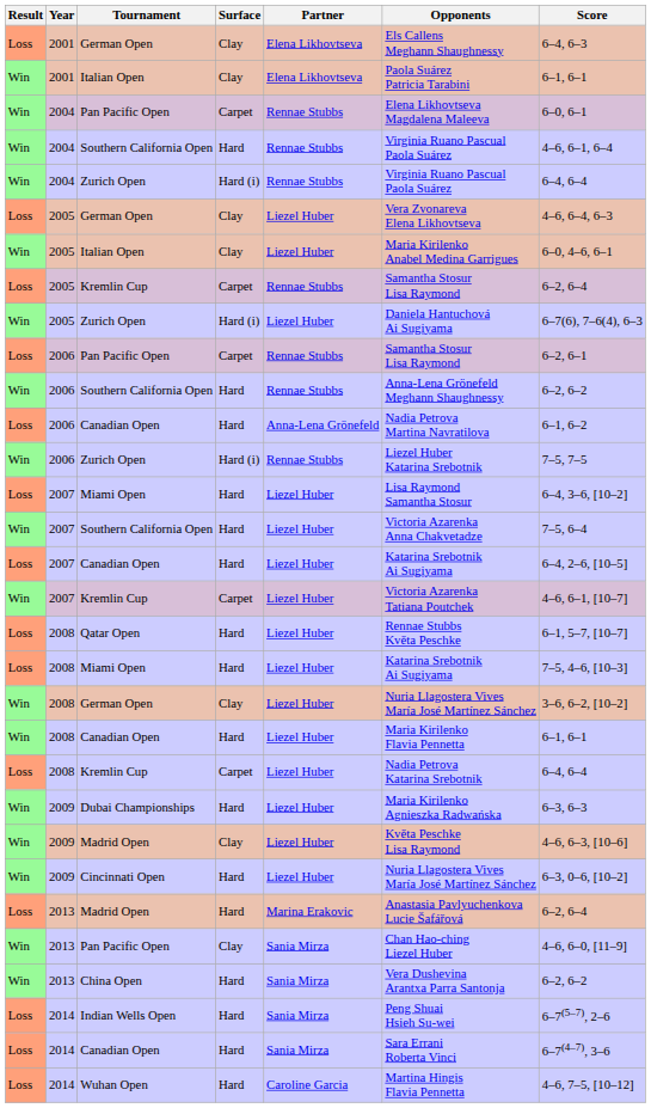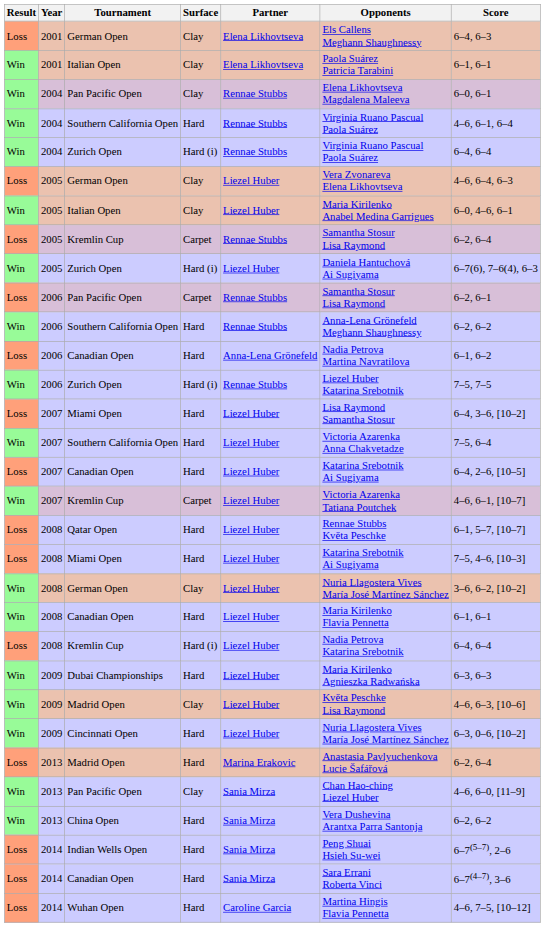 <table class="wikitable sortable">
 <tr>
 <th>Result</th>
 <th><strong>Year</strong></th>
 <th><strong>Tournament</strong></th>
 <th><strong>Surface</strong></th>
 <th><strong>Partner</strong></th>
 <th>Opponents</th>
 <th class=unsortable>Score</th>
 </tr>
 <tr bgcolor=EBC2AF>
 <td bgcolor=FFA07A>Loss</td>
 <td>2001</td>
 <td>German Open</td>
 <td>Clay</td>
 <td> <a href='#'>Elena Likhovtseva</a></td>
 <td> <a href='#'>Els Callens</a> <br>  <a href='#'>Meghann Shaughnessy</a></td>
 <td>6–4, 6–3</td>
 </tr>
 <tr bgcolor=EBC2AF>
 <td bgcolor=#98fb98>Win</td>
 <td>2001</td>
 <td>Italian Open</td>
 <td>Clay</td>
 <td> <a href='#'>Elena Likhovtseva</a></td>
 <td> <a href='#'>Paola Suárez</a> <br>  <a href='#'>Patricia Tarabini</a></td>
 <td>6–1, 6–1</td>
 </tr>
 <tr bgcolor=thistle>
 <td bgcolor=#98fb98>Win</td>
 <td>2004</td>
 <td>Pan Pacific Open</td>
-<td>Carpet</td>
+<td>Clay</td>
 <td> <a href='#'>Rennae Stubbs</a></td>
 <td> <a href='#'>Elena Likhovtseva</a> <br>  <a href='#'>Magdalena Maleeva</a></td>
 <td>6–0, 6–1</td>
 </tr>
 <tr bgcolor=CCCCFF>
 <td bgcolor=#98fb98>Win</td>
 <td>2004</td>
 <td>Southern California Open</td>
 <td>Hard</td>
 <td> <a href='#'>Rennae Stubbs</a></td>
 <td> <a href='#'>Virginia Ruano Pascual</a> <br>  <a href='#'>Paola Suárez</a></td>
 <td>4–6, 6–1, 6–4</td>
 </tr>
 <tr bgcolor=CCCCFF>
 <td bgcolor=#98fb98>Win</td>
 <td>2004</td>
 <td>Zurich Open</td>
 <td>Hard (i)</td>
 <td> <a href='#'>Rennae Stubbs</a></td>
 <td> <a href='#'>Virginia Ruano Pascual</a> <br>  <a href='#'>Paola Suárez</a></td>
 <td>6–4, 6–4</td>
 </tr>
 <tr bgcolor=EBC2AF>
 <td bgcolor=FFA07A>Loss</td>
 <td>2005</td>
 <td>German Open</td>
 <td>Clay</td>
 <td> <a href='#'>Liezel Huber</a></td>
 <td> <a href='#'>Vera Zvonareva</a> <br>  <a href='#'>Elena Likhovtseva</a></td>
 <td>4–6, 6–4, 6–3</td>
 </tr>
 <tr bgcolor=EBC2AF>
 <td bgcolor=#98fb98>Win</td>
 <td>2005</td>
 <td>Italian Open</td>
 <td>Clay</td>
 <td> <a href='#'>Liezel Huber</a></td>
 <td> <a href='#'>Maria Kirilenko</a> <br>  <a href='#'>Anabel Medina Garrigues</a></td>
 <td>6–0, 4–6, 6–1</td>
 </tr>
 <tr bgcolor=thistle>
 <td bgcolor=FFA07A>Loss</td>
 <td>2005</td>
 <td>Kremlin Cup</td>
 <td>Carpet</td>
 <td> <a href='#'>Rennae Stubbs</a></td>
 <td> <a href='#'>Samantha Stosur</a> <br>  <a href='#'>Lisa Raymond</a></td>
 <td>6–2, 6–4</td>
 </tr>
 <tr bgcolor=CCCCFF>
 <td bgcolor=#98fb98>Win</td>
 <td>2005</td>
 <td>Zurich Open</td>
 <td>Hard (i)</td>
 <td> <a href='#'>Liezel Huber</a></td>
 <td> <a href='#'>Daniela Hantuchová</a> <br>  <a href='#'>Ai Sugiyama</a></td>
 <td>6–7(6), 7–6(4), 6–3</td>
 </tr>
 <tr bgcolor=thistle>
 <td bgcolor=FFA07A>Loss</td>
 <td>2006</td>
 <td>Pan Pacific Open</td>
 <td>Carpet</td>
 <td> <a href='#'>Rennae Stubbs</a></td>
 <td> <a href='#'>Samantha Stosur</a> <br>  <a href='#'>Lisa Raymond</a></td>
 <td>6–2, 6–1</td>
 </tr>
 <tr bgcolor=CCCCFF>
 <td bgcolor=#98fb98>Win</td>
 <td>2006</td>
 <td>Southern California Open</td>
 <td>Hard</td>
 <td> <a href='#'>Rennae Stubbs</a></td>
 <td> <a href='#'>Anna-Lena Grönefeld</a> <br>  <a href='#'>Meghann Shaughnessy</a></td>
 <td>6–2, 6–2</td>
 </tr>
 <tr bgcolor=CCCCFF>
 <td bgcolor=FFA07A>Loss</td>
 <td>2006</td>
 <td>Canadian Open</td>
 <td>Hard</td>
 <td> <a href='#'>Anna-Lena Grönefeld</a></td>
 <td> <a href='#'>Nadia Petrova</a> <br>  <a href='#'>Martina Navratilova</a></td>
 <td>6–1, 6–2</td>
 </tr>
 <tr bgcolor=CCCCFF>
 <td bgcolor=#98fb98>Win</td>
 <td>2006</td>
 <td>Zurich Open</td>
 <td>Hard (i)</td>
 <td> <a href='#'>Rennae Stubbs</a></td>
 <td> <a href='#'>Liezel Huber</a> <br>  <a href='#'>Katarina Srebotnik</a></td>
 <td>7–5, 7–5</td>
 </tr>
 <tr bgcolor=CCCCFF>
 <td bgcolor=FFA07A>Loss</td>
 <td>2007</td>
 <td>Miami Open</td>
 <td>Hard</td>
 <td> <a href='#'>Liezel Huber</a></td>
 <td> <a href='#'>Lisa Raymond</a> <br>  <a href='#'>Samantha Stosur</a></td>
 <td>6–4, 3–6, [10–2]</td>
 </tr>
 <tr bgcolor=CCCCFF>
 <td bgcolor=#98fb98>Win</td>
 <td>2007</td>
 <td>Southern California Open</td>
 <td>Hard</td>
 <td> <a href='#'>Liezel Huber</a></td>
 <td> <a href='#'>Victoria Azarenka</a> <br>  <a href='#'>Anna Chakvetadze</a></td>
 <td>7–5, 6–4</td>
 </tr>
 <tr bgcolor=CCCCFF>
 <td bgcolor=FFA07A>Loss</td>
 <td>2007</td>
 <td>Canadian Open</td>
 <td>Hard</td>
 <td> <a href='#'>Liezel Huber</a></td>
 <td> <a href='#'>Katarina Srebotnik</a> <br>  <a href='#'>Ai Sugiyama</a></td>
 <td>6–4, 2–6, [10–5]</td>
 </tr>
 <tr bgcolor=thistle>
 <td bgcolor=#98fb98>Win</td>
 <td>2007</td>
 <td>Kremlin Cup</td>
 <td>Carpet</td>
 <td> <a href='#'>Liezel Huber</a></td>
 <td> <a href='#'>Victoria Azarenka</a> <br>  <a href='#'>Tatiana Poutchek</a></td>
 <td>4–6, 6–1, [10–7]</td>
 </tr>
 <tr bgcolor=CCCCFF>
 <td bgcolor=FFA07A>Loss</td>
 <td>2008</td>
 <td>Qatar Open</td>
 <td>Hard</td>
 <td> <a href='#'>Liezel Huber</a></td>
 <td> <a href='#'>Rennae Stubbs</a> <br>  <a href='#'>Květa Peschke</a></td>
 <td>6–1, 5–7, [10–7]</td>
 </tr>
 <tr bgcolor=CCCCFF>
 <td bgcolor=FFA07A>Loss</td>
 <td>2008</td>
 <td>Miami Open</td>
 <td>Hard</td>
 <td> <a href='#'>Liezel Huber</a></td>
 <td> <a href='#'>Katarina Srebotnik</a> <br>  <a href='#'>Ai Sugiyama</a></td>
 <td>7–5, 4–6, [10–3]</td>
 </tr>
 <tr bgcolor=EBC2AF>
 <td bgcolor=#98fb98>Win</td>
 <td>2008</td>
 <td>German Open</td>
 <td>Clay</td>
 <td> <a href='#'>Liezel Huber</a></td>
 <td> <a href='#'>Nuria Llagostera Vives</a> <br>  <a href='#'>María José Martínez Sánchez</a></td>
 <td>3–6, 6–2, [10–2]</td>
 </tr>
 <tr bgcolor=CCCCFF>
 <td bgcolor=#98fb98>Win</td>
 <td>2008</td>
 <td>Canadian Open</td>
 <td>Hard</td>
 <td> <a href='#'>Liezel Huber</a></td>
 <td> <a href='#'>Maria Kirilenko</a> <br>  <a href='#'>Flavia Pennetta</a></td>
 <td>6–1, 6–1</td>
 </tr>
 <tr bgcolor=CCCCFF>
 <td bgcolor=FFA07A>Loss</td>
 <td>2008</td>
 <td>Kremlin Cup</td>
-<td>Carpet</td>
+<td>Hard (i)</td>
 <td> <a href='#'>Liezel Huber</a></td>
 <td> <a href='#'>Nadia Petrova</a> <br>  <a href='#'>Katarina Srebotnik</a></td>
 <td>6–4, 6–4</td>
 </tr>
 <tr bgcolor=CCCCFF>
 <td bgcolor=#98fb98>Win</td>
 <td>2009</td>
 <td>Dubai Championships</td>
 <td>Hard</td>
 <td> <a href='#'>Liezel Huber</a></td>
 <td> <a href='#'>Maria Kirilenko</a> <br>  <a href='#'>Agnieszka Radwańska</a></td>
 <td>6–3, 6–3</td>
 </tr>
 <tr bgcolor=EBC2AF>
 <td bgcolor=#98fb98>Win</td>
 <td>2009</td>
 <td>Madrid Open</td>
 <td>Clay</td>
 <td> <a href='#'>Liezel Huber</a></td>
 <td> <a href='#'>Květa Peschke</a> <br>  <a href='#'>Lisa Raymond</a></td>
 <td>4–6, 6–3, [10–6]</td>
 </tr>
 <tr bgcolor=CCCCFF>
 <td bgcolor=#98fb98>Win</td>
 <td>2009</td>
 <td>Cincinnati Open</td>
 <td>Hard</td>
 <td> <a href='#'>Liezel Huber</a></td>
 <td> <a href='#'>Nuria Llagostera Vives</a> <br>  <a href='#'>María José Martínez Sánchez</a></td>
 <td>6–3, 0–6, [10–2]</td>
 </tr>
 <tr bgcolor=EBC2AF>
 <td bgcolor=FFA07A>Loss</td>
 <td>2013</td>
 <td>Madrid Open</td>
 <td>Hard</td>
 <td> <a href='#'>Marina Erakovic</a></td>
 <td> <a href='#'>Anastasia Pavlyuchenkova</a><br> <a href='#'>Lucie Šafářová</a></td>
 <td>6–2, 6–4</td>
 </tr>
 <tr bgcolor=CCCCFF>
 <td bgcolor=#98fb98>Win</td>
 <td>2013</td>
 <td>Pan Pacific Open</td>
 <td>Clay</td>
 <td> <a href='#'>Sania Mirza</a></td>
 <td> <a href='#'>Chan Hao-ching</a><br> <a href='#'>Liezel Huber</a></td>
 <td>4–6, 6–0, [11–9]</td>
 </tr>
 <tr bgcolor=CCCCFF>
 <td bgcolor="98FB98">Win</td>
 <td>2013</td>
 <td>China Open</td>
 <td>Hard</td>
 <td> <a href='#'>Sania Mirza</a></td>
 <td> <a href='#'>Vera Dushevina</a><br> <a href='#'>Arantxa Parra Santonja</a></td>
 <td>6–2, 6–2</td>
 </tr>
 <tr bgcolor=CCCCFF>
 <td bgcolor=FFA07A>Loss</td>
 <td>2014</td>
 <td>Indian Wells Open</td>
 <td>Hard</td>
 <td> <a href='#'>Sania Mirza</a></td>
 <td> <a href='#'>Peng Shuai</a> <br> <a href='#'>Hsieh Su-wei</a></td>
 <td>6–7<sup>(5–7)</sup>, 2–6</td>
 </tr>
 <tr bgcolor=CCCCFF>
 <td bgcolor=FFA07A>Loss</td>
 <td>2014</td>
 <td>Canadian Open</td>
 <td>Hard</td>
 <td> <a href='#'>Sania Mirza</a></td>
 <td> <a href='#'>Sara Errani</a> <br>  <a href='#'>Roberta Vinci</a></td>
 <td>6–7<sup>(4–7)</sup>, 3–6</td>
 </tr>
 <tr bgcolor=CCCCFF>
 <td bgcolor=FFA07A>Loss</td>
 <td>2014</td>
 <td>Wuhan Open</td>
 <td>Hard</td>
 <td> <a href='#'>Caroline Garcia</a></td>
 <td> <a href='#'>Martina Hingis</a> <br>  <a href='#'>Flavia Pennetta</a></td>
 <td>4–6, 7–5, [10–12]</td>
 </tr>
 </table>
